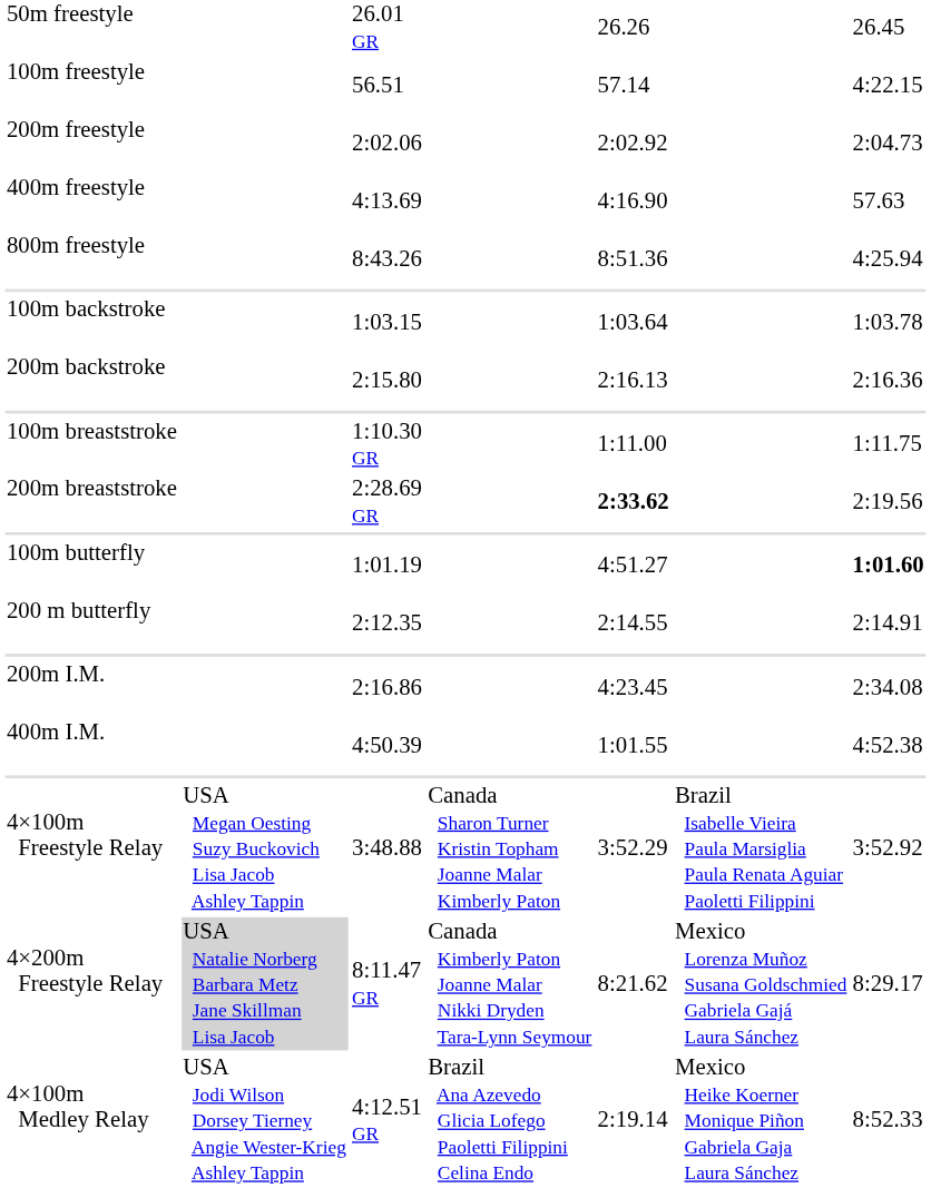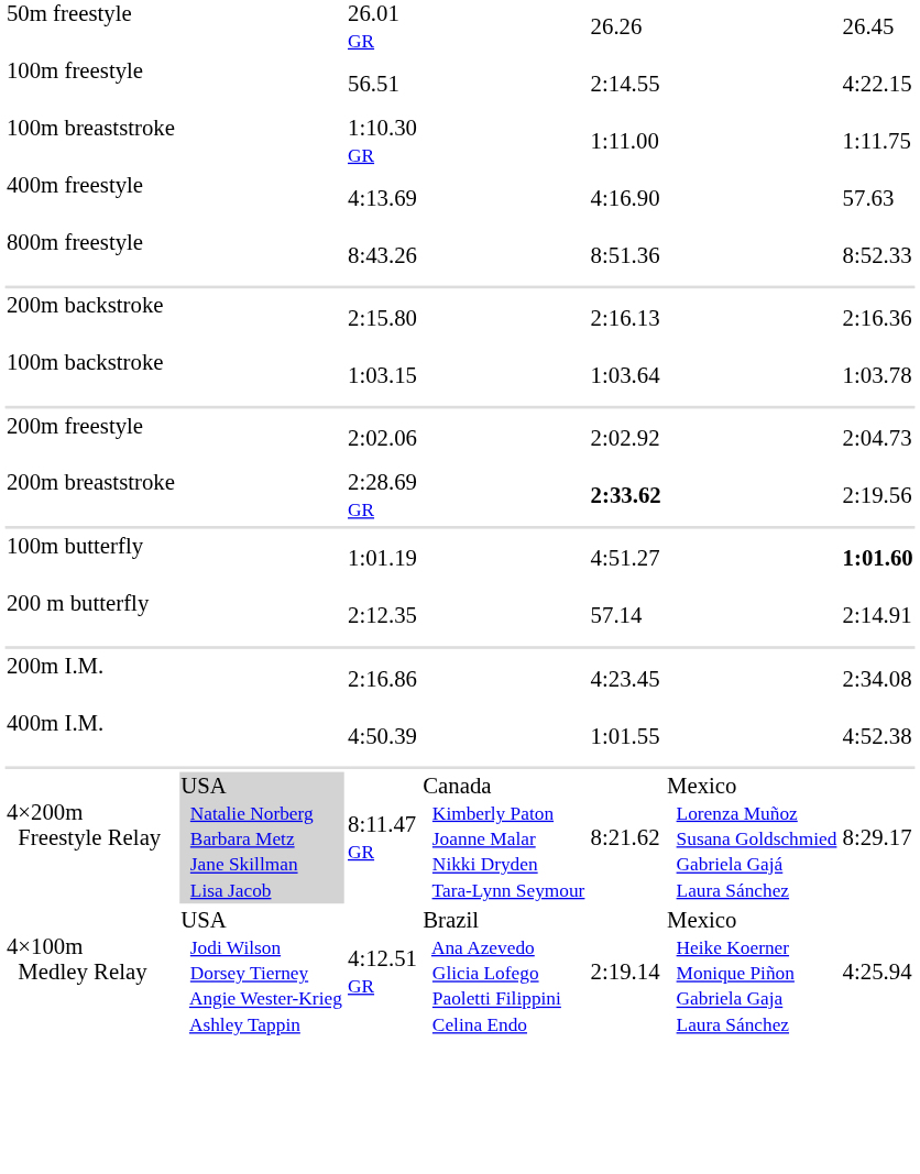 <table>
 <tr>
 <td>50m freestyle <br>  </td>
 <td></td>
 <td>26.01 <small><br> <a href='#'>GR</a></small></td>
 <td></td>
 <td>26.26</td>
 <td></td>
 <td>26.45</td>
 </tr>
 <tr>
 <td>100m freestyle <br>  </td>
 <td></td>
 <td>56.51</td>
 <td></td>
-<td>57.14</td>
+<td>2:14.55</td>
 <td></td>
 <td>4:22.15</td>
 </tr>
 <tr>
-<td>200m freestyle <br>  </td>
+<td>100m breaststroke <br>  </td>
 <td></td>
-<td>2:02.06</td>
+<td>1:10.30 <small><br> <a href='#'>GR</a></small></td>
 <td></td>
-<td>2:02.92</td>
+<td>1:11.00</td>
 <td></td>
-<td>2:04.73</td>
+<td>1:11.75</td>
 </tr>
 <tr>
 <td>400m freestyle <br>  </td>
 <td></td>
 <td>4:13.69</td>
 <td></td>
 <td>4:16.90</td>
 <td></td>
 <td>57.63</td>
 </tr>
 <tr>
 <td>800m freestyle <br>  </td>
 <td></td>
 <td>8:43.26</td>
 <td></td>
 <td>8:51.36</td>
 <td></td>
-<td>4:25.94</td>
+<td>8:52.33</td>
 </tr>
 <tr style="background:#ddd;">
 <td colspan=7></td>
+</tr>
+<tr>
+<td>200m backstroke <br>  </td>
+<td></td>
+<td>2:15.80</td>
+<td></td>
+<td>2:16.13</td>
+<td></td>
+<td>2:16.36</td>
 </tr>
 <tr>
 <td>100m backstroke <br>  </td>
 <td></td>
 <td>1:03.15</td>
 <td></td>
 <td>1:03.64</td>
 <td></td>
 <td>1:03.78</td>
 </tr>
-<tr>
-<td>200m backstroke <br>  </td>
-<td></td>
-<td>2:15.80</td>
-<td></td>
-<td>2:16.13</td>
-<td></td>
-<td>2:16.36</td>
-</tr>
 <tr style="background:#ddd;">
 <td colspan=7></td>
 </tr>
 <tr>
-<td>100m breaststroke <br>  </td>
+<td>200m freestyle <br>  </td>
 <td></td>
-<td>1:10.30 <small><br> <a href='#'>GR</a></small></td>
+<td>2:02.06</td>
 <td></td>
-<td>1:11.00</td>
+<td>2:02.92</td>
 <td></td>
-<td>1:11.75</td>
+<td>2:04.73</td>
 </tr>
 <tr>
 <td>200m breaststroke <br>  </td>
 <td></td>
 <td>2:28.69 <small><br> <a href='#'>GR</a></small></td>
 <td></td>
 <td><strong>2:33.62</strong></td>
 <td></td>
 <td>2:19.56</td>
 </tr>
 <tr style="background:#ddd;">
 <td colspan=7></td>
 </tr>
 <tr>
 <td>100m butterfly <br>  </td>
 <td></td>
 <td>1:01.19</td>
 <td></td>
 <td>4:51.27</td>
 <td></td>
 <td><strong>1:01.60</strong></td>
 </tr>
 <tr>
 <td>200 m butterfly <br>  </td>
 <td></td>
 <td>2:12.35</td>
 <td></td>
-<td>2:14.55</td>
+<td>57.14</td>
 <td></td>
 <td>2:14.91</td>
 </tr>
 <tr style="background:#ddd;">
 <td colspan=7></td>
 </tr>
 <tr>
 <td>200m I.M. <br>  </td>
 <td></td>
 <td>2:16.86</td>
 <td></td>
 <td>4:23.45</td>
 <td></td>
 <td>2:34.08</td>
 </tr>
 <tr>
 <td>400m I.M. <br>  </td>
 <td></td>
 <td>4:50.39</td>
 <td></td>
 <td>1:01.55</td>
 <td></td>
 <td>4:52.38</td>
 </tr>
 <tr style="background:#ddd;">
 <td colspan=7></td>
 </tr>
 <tr>
-<td>4×100m <br>  Freestyle Relay <br>  </td>
-<td> USA <small><br>   <a href='#'>Megan Oesting</a> <br>   <a href='#'>Suzy Buckovich</a> <br>   <a href='#'>Lisa Jacob</a> <br>   <a href='#'>Ashley Tappin</a> </small></td>
-<td>3:48.88</td>
-<td> Canada <small><br>   <a href='#'>Sharon Turner</a> <br>   <a href='#'>Kristin Topham</a> <br>   <a href='#'>Joanne Malar</a> <br>   <a href='#'>Kimberly Paton</a> </small></td>
-<td>3:52.29</td>
-<td> Brazil <small><br>   <a href='#'>Isabelle Vieira</a> <br>   <a href='#'>Paula Marsiglia</a> <br>   <a href='#'>Paula Renata Aguiar</a> <br>   <a href='#'>Paoletti Filippini</a> </small></td>
-<td>3:52.92</td>
-</tr>
-<tr>
 <td>4×200m <br>  Freestyle Relay <br>  </td>
 <td style="background: lightgrey;"> USA <small><br>   <a href='#'>Natalie Norberg</a> <br>   <a href='#'>Barbara Metz</a> <br>   <a href='#'>Jane Skillman</a> <br>   <a href='#'>Lisa Jacob</a> </small></td>
 <td>8:11.47 <small><br> <a href='#'>GR</a></small></td>
 <td> Canada <small><br>   <a href='#'>Kimberly Paton</a> <br>   <a href='#'>Joanne Malar</a> <br>   <a href='#'>Nikki Dryden</a> <br>   <a href='#'>Tara-Lynn Seymour</a> </small></td>
 <td>8:21.62</td>
 <td> Mexico <small><br>   <a href='#'>Lorenza Muñoz</a> <br>   <a href='#'>Susana Goldschmied</a> <br>   <a href='#'>Gabriela Gajá</a> <br>   <a href='#'>Laura Sánchez</a> </small></td>
 <td>8:29.17</td>
 </tr>
 <tr>
 <td>4×100m <br>  Medley Relay <br>  </td>
 <td> USA <small><br>   <a href='#'>Jodi Wilson</a> <br>   <a href='#'>Dorsey Tierney</a> <br>   <a href='#'>Angie Wester-Krieg</a> <br>   <a href='#'>Ashley Tappin</a> </small></td>
 <td>4:12.51 <small><br> <a href='#'>GR</a></small></td>
 <td> Brazil <small><br>   <a href='#'>Ana Azevedo</a> <br>   <a href='#'>Glicia Lofego</a> <br>   <a href='#'>Paoletti Filippini</a> <br>   <a href='#'>Celina Endo</a> </small></td>
 <td>2:19.14</td>
 <td> Mexico <small><br>   <a href='#'>Heike Koerner</a> <br>   <a href='#'>Monique Piñon</a> <br>   <a href='#'>Gabriela Gaja</a> <br>   <a href='#'>Laura Sánchez</a> </small></td>
-<td>8:52.33</td>
+<td>4:25.94</td>
 </tr>
 </table>
